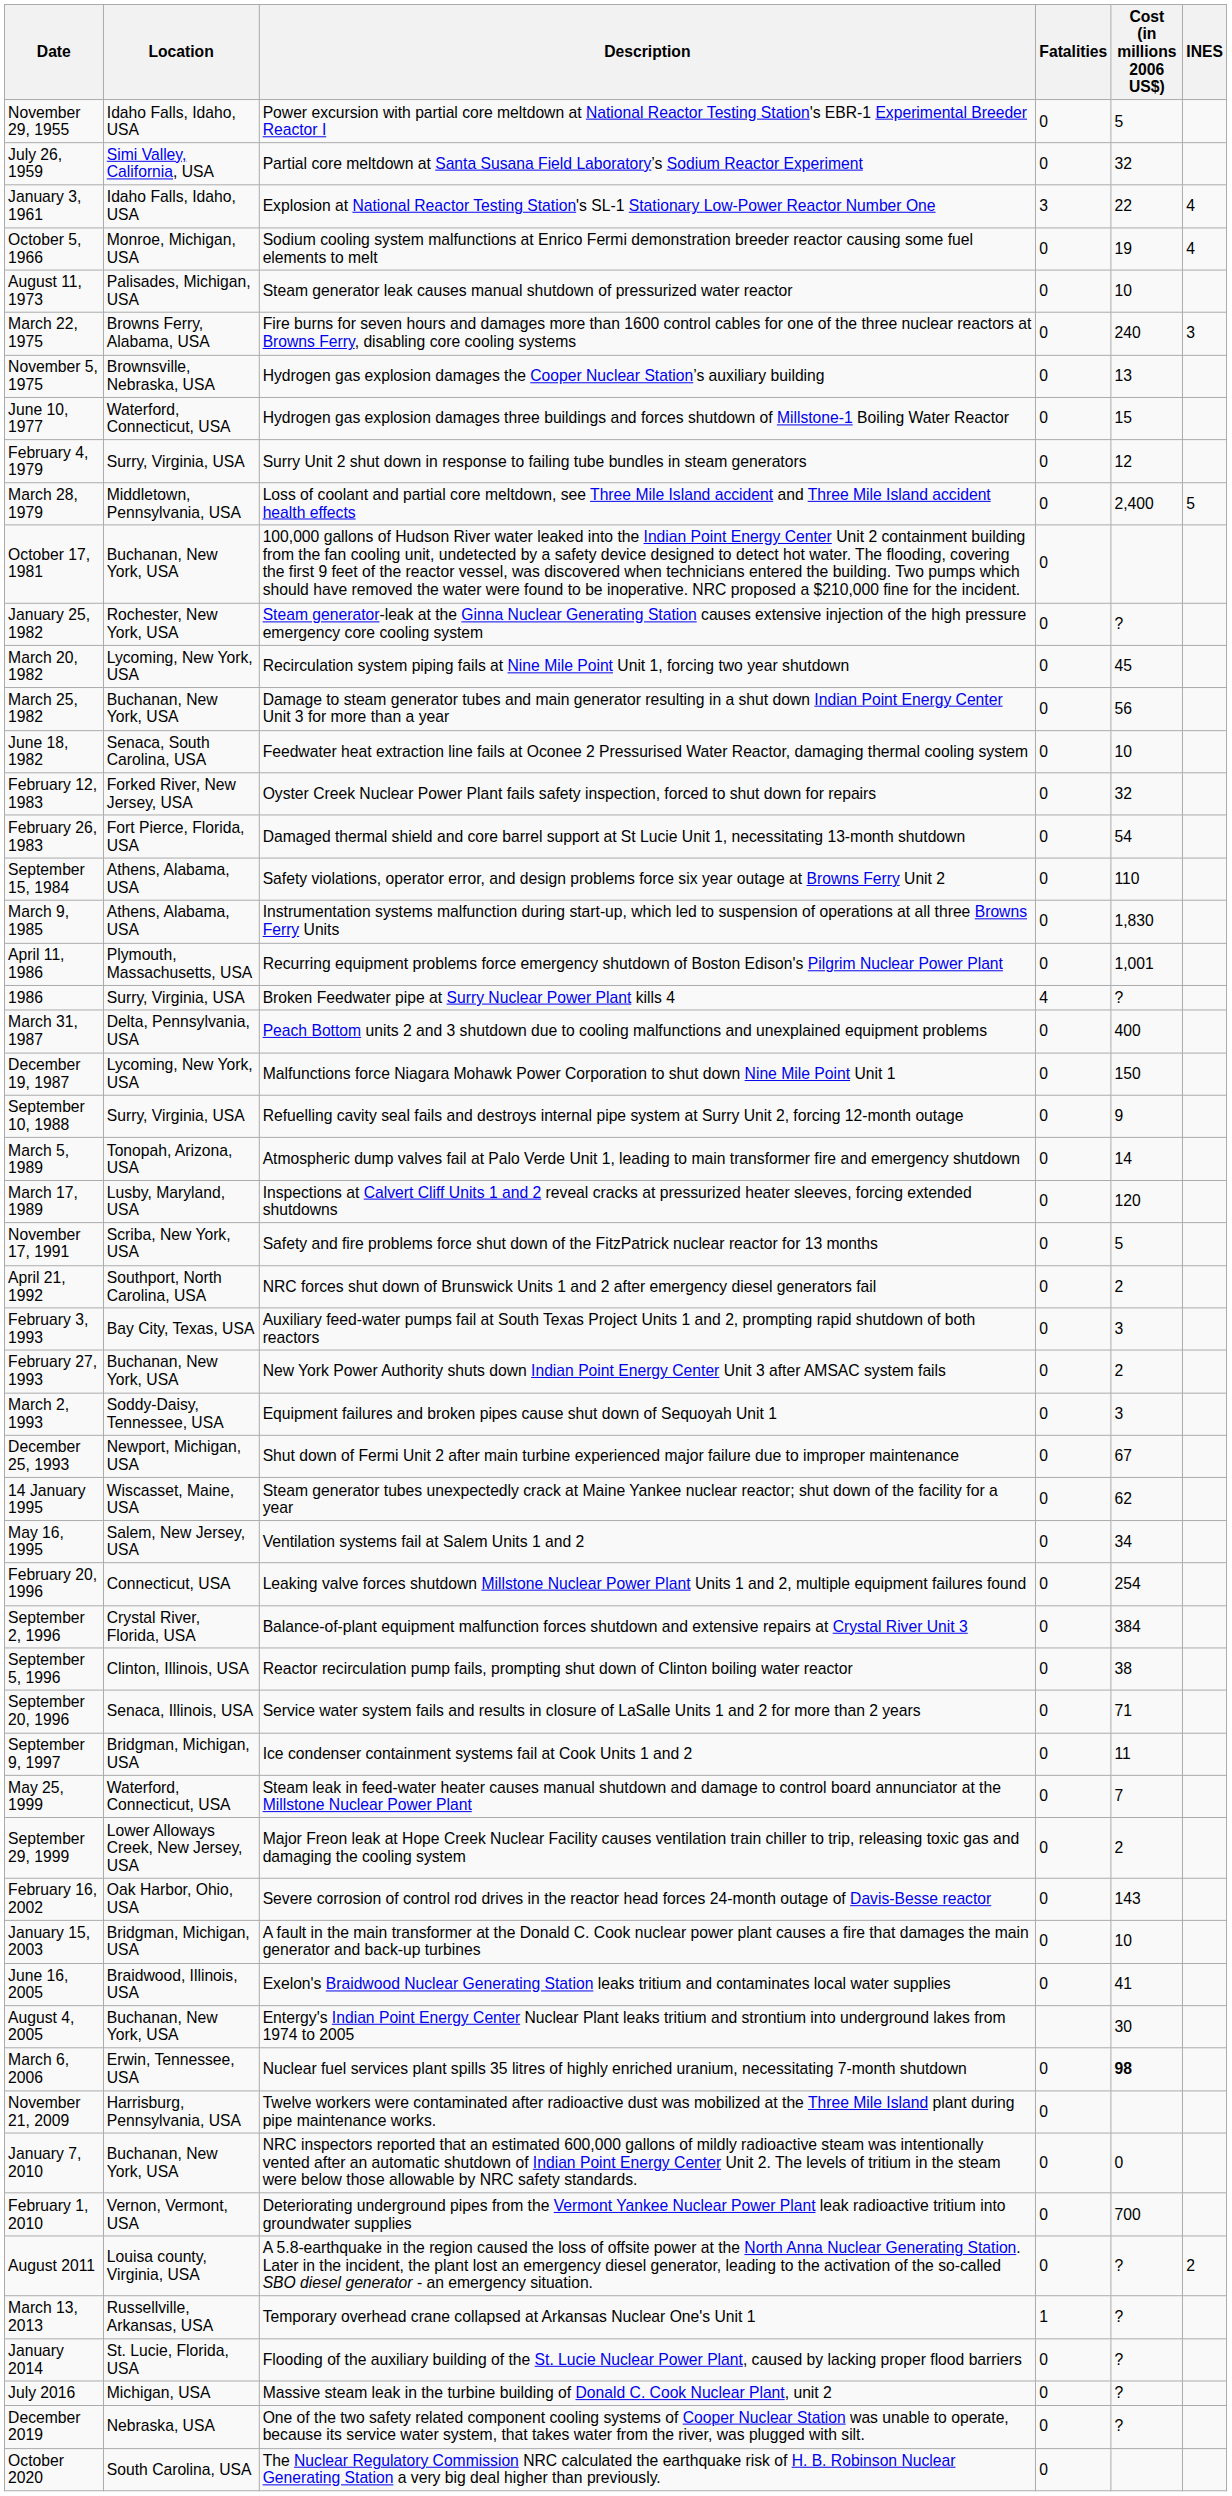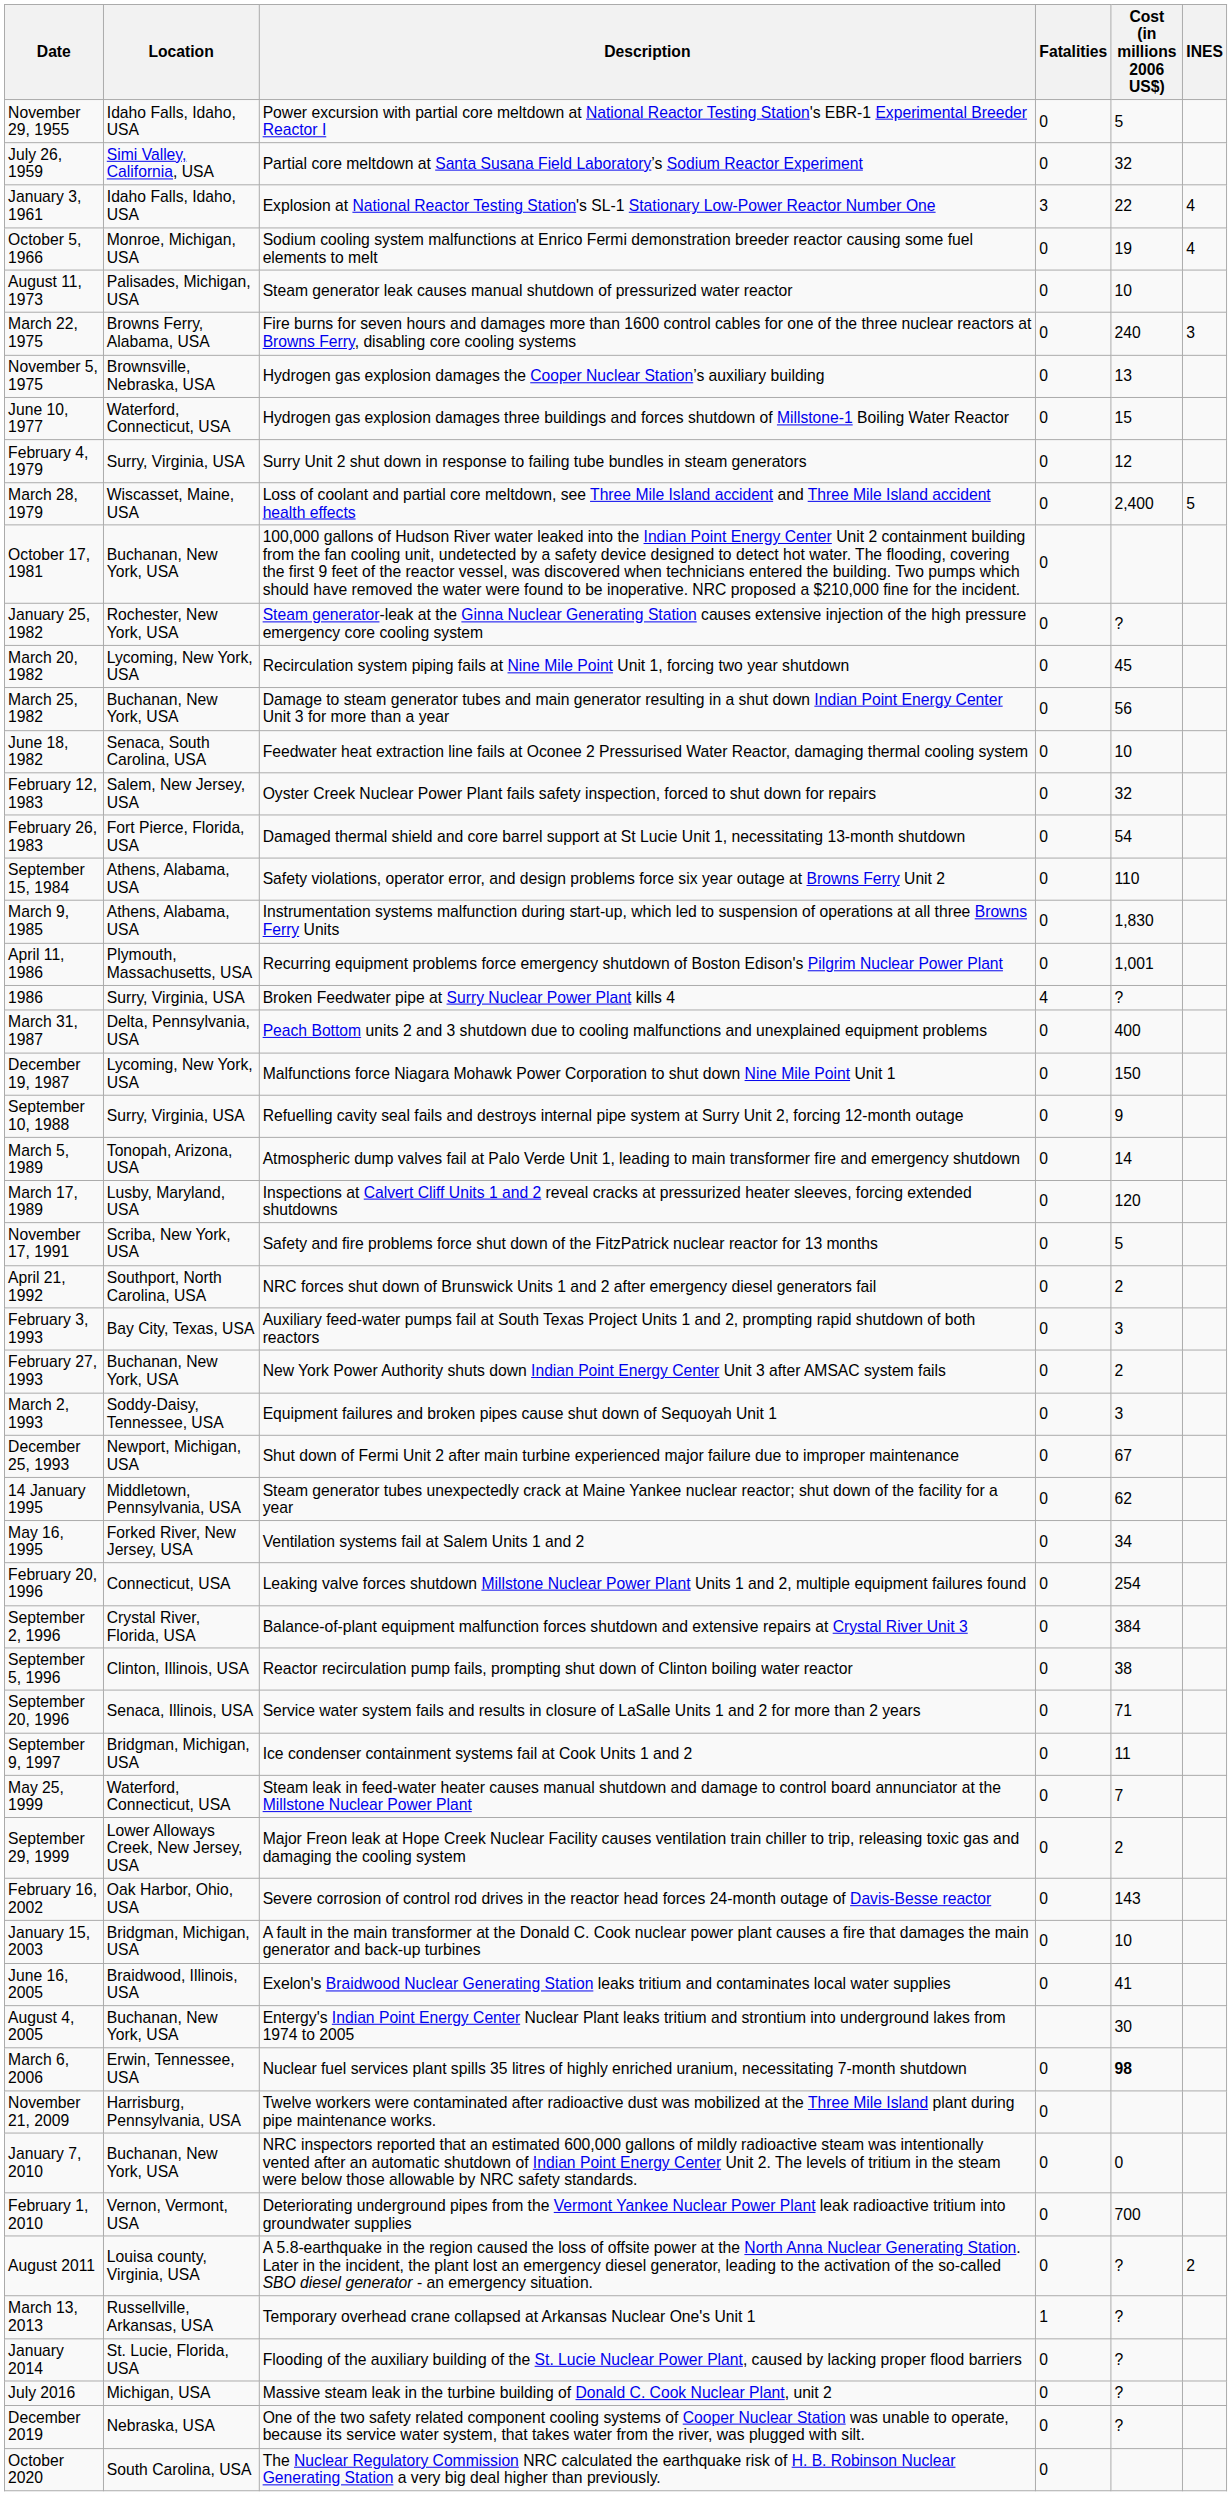 <table class="wikitable sortable">
 <tr>
 <th>Date</th>
 <th>Location</th>
 <th>Description</th>
 <th>Fatalities</th>
 <th>Cost <br> (in millions <br> 2006 US$)</th>
 <th>INES</th>
 </tr>
 <tr>
 <td>November 29, 1955</td>
 <td>Idaho Falls, Idaho, USA</td>
 <td>Power excursion with partial core meltdown at <a href='#'>National Reactor Testing Station</a>'s EBR-1 <a href='#'>Experimental Breeder Reactor I</a></td>
 <td>0</td>
 <td>5</td>
 <td></td>
 </tr>
 <tr>
 <td>July 26, 1959</td>
 <td><a href='#'>Simi Valley, California</a>, USA</td>
 <td>Partial core meltdown at <a href='#'>Santa Susana Field Laboratory</a>’s <a href='#'>Sodium Reactor Experiment</a></td>
 <td>0</td>
 <td>32</td>
 <td></td>
 </tr>
 <tr>
 <td>January 3, 1961</td>
 <td>Idaho Falls, Idaho, USA</td>
 <td>Explosion at <a href='#'>National Reactor Testing Station</a>'s SL-1 <a href='#'>Stationary Low-Power Reactor Number One</a></td>
 <td>3</td>
 <td>22</td>
 <td>4</td>
 </tr>
 <tr>
 <td>October 5, 1966</td>
 <td>Monroe, Michigan, USA</td>
 <td>Sodium cooling system malfunctions at Enrico Fermi demonstration breeder reactor causing some fuel elements to melt</td>
 <td>0</td>
 <td>19</td>
 <td>4</td>
 </tr>
 <tr>
 <td>August 11, 1973</td>
 <td>Palisades, Michigan, USA</td>
 <td>Steam generator leak causes manual shutdown of pressurized water reactor</td>
 <td>0</td>
 <td>10</td>
 <td></td>
 </tr>
 <tr>
 <td>March 22, 1975</td>
 <td>Browns Ferry, Alabama, USA</td>
 <td>Fire burns for seven hours and damages more than 1600 control cables for one of the three nuclear reactors at <a href='#'>Browns Ferry</a>, disabling core cooling systems</td>
 <td>0</td>
 <td>240</td>
 <td>3</td>
 </tr>
 <tr>
 <td>November 5, 1975</td>
 <td>Brownsville, Nebraska, USA</td>
 <td>Hydrogen gas explosion damages the <a href='#'>Cooper Nuclear Station</a>’s auxiliary building</td>
 <td>0</td>
 <td>13</td>
 <td></td>
 </tr>
 <tr>
 <td>June 10, 1977</td>
 <td>Waterford, Connecticut, USA</td>
 <td>Hydrogen gas explosion damages three buildings and forces shutdown of <a href='#'>Millstone-1</a> Boiling Water Reactor</td>
 <td>0</td>
 <td>15</td>
 <td></td>
 </tr>
 <tr>
 <td>February 4, 1979</td>
 <td>Surry, Virginia, USA</td>
 <td>Surry Unit 2 shut down in response to failing tube bundles in steam generators</td>
 <td>0</td>
 <td>12</td>
 <td></td>
 </tr>
 <tr>
 <td>March 28, 1979</td>
-<td>Middletown, Pennsylvania, USA</td>
+<td>Wiscasset, Maine, USA</td>
 <td>Loss of coolant and partial core meltdown, see <a href='#'>Three Mile Island accident</a> and <a href='#'>Three Mile Island accident health effects</a></td>
 <td>0</td>
 <td>2,400</td>
 <td>5</td>
 </tr>
 <tr>
 <td>October 17, 1981</td>
 <td>Buchanan, New York, USA</td>
 <td>100,000 gallons of Hudson River water leaked into the <a href='#'>Indian Point Energy Center</a> Unit 2 containment building from the fan cooling unit, undetected by a safety device designed to detect hot water. The flooding, covering the first 9 feet of the reactor vessel,  was discovered when technicians entered the building. Two pumps which should have removed the water were found to be inoperative. NRC proposed a $210,000 fine for the incident.</td>
 <td>0</td>
 <td></td>
 <td></td>
 </tr>
 <tr>
 <td>January 25, 1982</td>
 <td>Rochester, New York, USA</td>
 <td><a href='#'>Steam generator</a>-leak at the <a href='#'>Ginna Nuclear Generating Station</a> causes extensive injection of the high pressure emergency core cooling system</td>
 <td>0</td>
 <td>?</td>
 <td></td>
 </tr>
 <tr>
 <td>March 20, 1982</td>
 <td>Lycoming, New York, USA</td>
 <td>Recirculation system piping fails at <a href='#'>Nine Mile Point</a> Unit 1, forcing two year shutdown</td>
 <td>0</td>
 <td>45</td>
 <td></td>
 </tr>
 <tr>
 <td>March 25, 1982</td>
 <td>Buchanan, New York, USA</td>
 <td>Damage to steam generator tubes and main generator resulting in a shut down <a href='#'>Indian Point Energy Center</a> Unit 3 for more than a year</td>
 <td>0</td>
 <td>56</td>
 <td></td>
 </tr>
 <tr>
 <td>June 18, 1982</td>
 <td>Senaca, South Carolina, USA</td>
 <td>Feedwater heat extraction line fails at Oconee 2 Pressurised Water Reactor, damaging thermal cooling system</td>
 <td>0</td>
 <td>10</td>
 <td></td>
 </tr>
 <tr>
 <td>February 12, 1983</td>
-<td>Forked River, New Jersey, USA</td>
+<td>Salem, New Jersey, USA</td>
 <td>Oyster Creek Nuclear Power Plant fails safety inspection, forced to shut down for repairs</td>
 <td>0</td>
 <td>32</td>
 <td></td>
 </tr>
 <tr>
 <td>February 26, 1983</td>
 <td>Fort Pierce, Florida, USA</td>
 <td>Damaged thermal shield and core barrel support at St Lucie Unit 1, necessitating 13-month shutdown</td>
 <td>0</td>
 <td>54</td>
 <td></td>
 </tr>
 <tr>
 <td>September 15, 1984</td>
 <td>Athens, Alabama, USA</td>
 <td>Safety violations, operator error, and design problems force six year outage at <a href='#'>Browns Ferry</a> Unit 2</td>
 <td>0</td>
 <td>110</td>
 <td></td>
 </tr>
 <tr>
 <td>March 9, 1985</td>
 <td>Athens, Alabama, USA</td>
 <td>Instrumentation systems malfunction during start-up, which led to suspension of operations at all three <a href='#'>Browns Ferry</a> Units</td>
 <td>0</td>
 <td>1,830</td>
 <td></td>
 </tr>
 <tr>
 <td>April 11, 1986</td>
 <td>Plymouth, Massachusetts, USA</td>
 <td>Recurring equipment problems force emergency shutdown of Boston Edison's <a href='#'>Pilgrim Nuclear Power Plant</a></td>
 <td>0</td>
 <td>1,001</td>
 <td></td>
 </tr>
 <tr>
 <td>1986</td>
 <td>Surry, Virginia, USA</td>
 <td>Broken Feedwater pipe at <a href='#'>Surry Nuclear Power Plant</a> kills 4</td>
 <td>4</td>
 <td>?</td>
 <td></td>
 </tr>
 <tr>
 <td>March 31, 1987</td>
 <td>Delta, Pennsylvania, USA</td>
 <td><a href='#'>Peach Bottom</a> units 2 and 3 shutdown due to cooling malfunctions and unexplained equipment problems</td>
 <td>0</td>
 <td>400</td>
 <td></td>
 </tr>
 <tr>
 <td>December 19, 1987</td>
 <td>Lycoming, New York, USA</td>
 <td>Malfunctions force  Niagara Mohawk Power Corporation to shut down <a href='#'>Nine Mile Point</a> Unit 1</td>
 <td>0</td>
 <td>150</td>
 <td></td>
 </tr>
 <tr>
 <td>September 10, 1988</td>
 <td>Surry, Virginia, USA</td>
 <td>Refuelling cavity seal fails and destroys internal pipe system at Surry Unit 2, forcing 12-month outage</td>
 <td>0</td>
 <td>9</td>
 <td></td>
 </tr>
 <tr>
 <td>March 5, 1989</td>
 <td>Tonopah, Arizona, USA</td>
 <td>Atmospheric dump valves fail at Palo Verde Unit 1, leading to main transformer fire and emergency shutdown</td>
 <td>0</td>
 <td>14</td>
 <td></td>
 </tr>
 <tr>
 <td>March 17, 1989</td>
 <td>Lusby, Maryland, USA</td>
 <td>Inspections at <a href='#'>Calvert Cliff Units 1 and 2</a> reveal cracks at pressurized heater sleeves, forcing extended shutdowns</td>
 <td>0</td>
 <td>120</td>
 <td></td>
 </tr>
 <tr>
 <td>November 17, 1991</td>
 <td>Scriba, New York, USA</td>
 <td>Safety and fire problems force shut down of the FitzPatrick nuclear reactor for 13 months</td>
 <td>0</td>
 <td>5</td>
 <td></td>
 </tr>
 <tr>
 <td>April 21, 1992</td>
 <td>Southport, North Carolina, USA</td>
 <td>NRC forces shut down of Brunswick Units 1 and 2 after emergency diesel generators fail</td>
 <td>0</td>
 <td>2</td>
 <td></td>
 </tr>
 <tr>
 <td>February 3, 1993</td>
 <td>Bay City, Texas, USA</td>
 <td>Auxiliary feed-water pumps fail at South Texas Project Units 1 and 2, prompting rapid shutdown of both reactors</td>
 <td>0</td>
 <td>3</td>
 <td></td>
 </tr>
 <tr>
 <td>February 27, 1993</td>
 <td>Buchanan, New York, USA</td>
 <td>New York Power Authority shuts down <a href='#'>Indian Point Energy Center</a> Unit 3 after AMSAC system fails</td>
 <td>0</td>
 <td>2</td>
 <td></td>
 </tr>
 <tr>
 <td>March 2, 1993</td>
 <td>Soddy-Daisy, Tennessee, USA</td>
 <td>Equipment failures and broken pipes cause shut down of Sequoyah Unit 1</td>
 <td>0</td>
 <td>3</td>
 <td></td>
 </tr>
 <tr>
 <td>December 25, 1993</td>
 <td>Newport, Michigan, USA</td>
 <td>Shut down of Fermi Unit 2 after main turbine experienced major failure due to improper maintenance</td>
 <td>0</td>
 <td>67</td>
 <td></td>
 </tr>
 <tr>
 <td>14 January 1995</td>
-<td>Wiscasset, Maine, USA</td>
+<td>Middletown, Pennsylvania, USA</td>
 <td>Steam generator tubes unexpectedly crack at Maine Yankee nuclear reactor; shut down of the facility for a year</td>
 <td>0</td>
 <td>62</td>
 <td></td>
 </tr>
 <tr>
 <td>May 16, 1995</td>
-<td>Salem, New Jersey, USA</td>
+<td>Forked River, New Jersey, USA</td>
 <td>Ventilation systems fail at Salem Units 1 and 2</td>
 <td>0</td>
 <td>34</td>
 <td></td>
 </tr>
 <tr>
 <td>February 20, 1996</td>
 <td>Connecticut, USA</td>
 <td>Leaking valve forces shutdown <a href='#'>Millstone Nuclear Power Plant</a> Units 1 and 2, multiple equipment failures found</td>
 <td>0</td>
 <td>254</td>
 <td></td>
 </tr>
 <tr>
 <td>September 2, 1996</td>
 <td>Crystal River, Florida, USA</td>
 <td>Balance-of-plant equipment malfunction forces shutdown and extensive repairs at <a href='#'>Crystal River Unit 3</a></td>
 <td>0</td>
 <td>384</td>
 <td></td>
 </tr>
 <tr>
 <td>September 5, 1996</td>
 <td>Clinton, Illinois, USA</td>
 <td>Reactor recirculation pump fails, prompting shut down of Clinton boiling water reactor</td>
 <td>0</td>
 <td>38</td>
 <td></td>
 </tr>
 <tr>
 <td>September 20, 1996</td>
 <td>Senaca, Illinois, USA</td>
 <td>Service water system fails and results in closure of LaSalle Units 1 and 2 for more than 2 years</td>
 <td>0</td>
 <td>71</td>
 <td></td>
 </tr>
 <tr>
 <td>September 9, 1997</td>
 <td>Bridgman, Michigan, USA</td>
 <td>Ice condenser containment systems fail at Cook Units 1 and 2</td>
 <td>0</td>
 <td>11</td>
 <td></td>
 </tr>
 <tr>
 <td>May 25, 1999</td>
 <td>Waterford, Connecticut, USA</td>
 <td>Steam leak in feed-water heater causes manual shutdown and damage to control board annunciator at the <a href='#'>Millstone Nuclear Power Plant</a></td>
 <td>0</td>
 <td>7</td>
 <td></td>
 </tr>
 <tr>
 <td>September 29, 1999</td>
 <td>Lower Alloways Creek, New Jersey, USA</td>
 <td>Major Freon leak at Hope Creek Nuclear Facility causes ventilation train chiller to trip, releasing toxic gas and damaging the cooling system</td>
 <td>0</td>
 <td>2</td>
 <td></td>
 </tr>
 <tr>
 <td>February 16, 2002</td>
 <td>Oak Harbor, Ohio, USA</td>
 <td>Severe corrosion of control rod drives in the reactor head forces 24-month outage of <a href='#'>Davis-Besse reactor</a></td>
 <td>0</td>
 <td>143</td>
 <td></td>
 </tr>
 <tr>
 <td>January 15, 2003</td>
 <td>Bridgman, Michigan, USA</td>
 <td>A fault in the main transformer at the Donald C. Cook nuclear power plant causes a fire that damages the main generator and back-up turbines</td>
 <td>0</td>
 <td>10</td>
 <td></td>
 </tr>
 <tr>
 <td>June 16, 2005</td>
 <td>Braidwood, Illinois, USA</td>
 <td>Exelon's <a href='#'>Braidwood Nuclear Generating Station</a> leaks tritium and contaminates local water supplies</td>
 <td>0</td>
 <td>41</td>
 <td></td>
 </tr>
 <tr>
 <td>August 4, 2005</td>
 <td>Buchanan, New York, USA</td>
 <td>Entergy's <a href='#'>Indian Point Energy Center</a> Nuclear Plant leaks tritium and strontium into underground lakes from 1974 to 2005</td>
 <td></td>
 <td>30</td>
 <td></td>
 </tr>
 <tr>
 <td>March 6, 2006</td>
 <td>Erwin, Tennessee, USA</td>
 <td>Nuclear fuel services plant spills 35 litres of highly enriched uranium, necessitating 7-month shutdown</td>
 <td>0</td>
 <td><strong>98</strong></td>
 <td></td>
 </tr>
 <tr>
 <td>November 21, 2009</td>
 <td>Harrisburg, Pennsylvania, USA</td>
 <td>Twelve workers were contaminated after radioactive dust was mobilized at the <a href='#'>Three Mile Island</a> plant during pipe maintenance works.</td>
 <td>0</td>
 <td></td>
 <td></td>
 </tr>
 <tr>
 <td>January 7, 2010</td>
 <td>Buchanan, New York, USA</td>
 <td>NRC inspectors reported that an estimated 600,000 gallons of mildly radioactive steam was intentionally vented after an automatic shutdown of <a href='#'>Indian Point Energy Center</a> Unit 2. The levels of tritium in the steam were below those allowable by NRC safety standards.</td>
 <td>0</td>
 <td>0</td>
 <td></td>
 </tr>
 <tr>
 <td>February 1, 2010</td>
 <td>Vernon, Vermont, USA</td>
 <td>Deteriorating underground pipes from the <a href='#'>Vermont Yankee Nuclear Power Plant</a> leak radioactive tritium into groundwater supplies</td>
 <td>0</td>
 <td>700</td>
 <td></td>
 </tr>
 <tr>
 <td>August 2011</td>
 <td>Louisa county, Virginia, USA</td>
 <td>A 5.8-earthquake in the region caused the loss of offsite power at the <a href='#'>North Anna Nuclear Generating Station</a>. Later in the incident, the plant lost an emergency diesel generator, leading to the activation of the so-called <em>SBO diesel generator</em> - an emergency situation.</td>
 <td>0</td>
 <td>?</td>
 <td>2</td>
 </tr>
 <tr>
 <td>March 13, 2013</td>
 <td>Russellville, Arkansas, USA</td>
 <td>Temporary overhead crane collapsed at Arkansas Nuclear One's Unit 1</td>
 <td>1</td>
 <td>?</td>
 <td></td>
 </tr>
 <tr>
 <td>January 2014</td>
 <td>St. Lucie, Florida, USA</td>
 <td>Flooding of the auxiliary building of the <a href='#'>St. Lucie Nuclear Power Plant</a>, caused by lacking proper flood barriers</td>
 <td>0</td>
 <td>?</td>
 <td></td>
 </tr>
 <tr>
 <td>July 2016</td>
 <td>Michigan, USA</td>
 <td>Massive steam leak in the turbine building of <a href='#'>Donald C. Cook Nuclear Plant</a>, unit 2</td>
 <td>0</td>
 <td>?</td>
 <td></td>
 </tr>
 <tr>
 <td>December 2019</td>
 <td>Nebraska, USA</td>
 <td>One of the two safety related component cooling systems of <a href='#'>Cooper Nuclear Station</a>  was unable to operate, because its service water system, that takes water from the river, was plugged with silt.</td>
 <td>0</td>
 <td>?</td>
 <td></td>
 </tr>
 <tr>
 <td>October 2020</td>
 <td>South Carolina, USA</td>
 <td>The <a href='#'>Nuclear Regulatory Commission</a> NRC calculated the earthquake risk of <a href='#'>H. B. Robinson Nuclear Generating Station</a> a very big deal higher than previously.</td>
 <td>0</td>
 <td></td>
 <td></td>
 </tr>
 </table>
